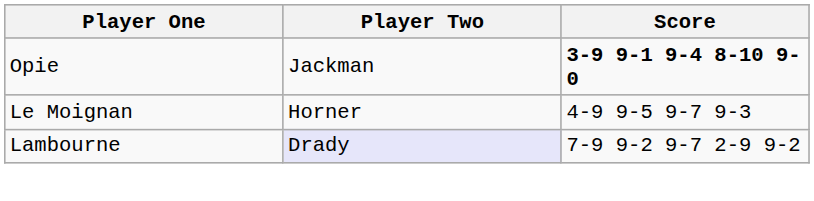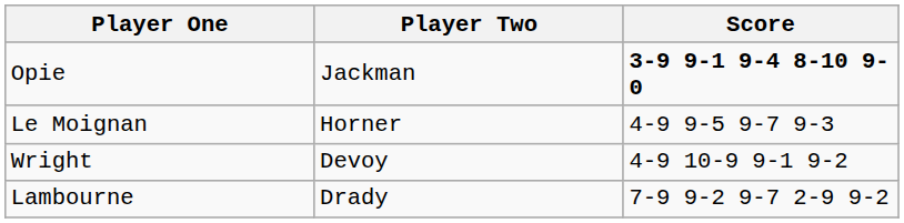 <table class="wikitable">
 <tr>
 <th width=170>Player One</th>
 <th width=170>Player Two</th>
 <th width=150>Score</th>
 </tr>
 <tr>
 <td> Opie</td>
 <td> Jackman</td>
 <td><strong>3-9 9-1 9-4 8-10 9-0</strong></td>
 </tr>
 <tr>
 <td> Le Moignan</td>
 <td> Horner</td>
 <td>4-9 9-5 9-7 9-3</td>
 </tr>
 <tr>
+<td> Wright</td>
+<td> Devoy</td>
+<td>4-9 10-9 9-1 9-2</td>
+</tr>
+<tr>
 <td> Lambourne</td>
-<td style="background: lavender;"> Drady</td>
+<td> Drady</td>
 <td>7-9 9-2 9-7 2-9 9-2</td>
 </tr>
 </table>
